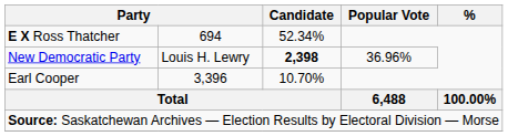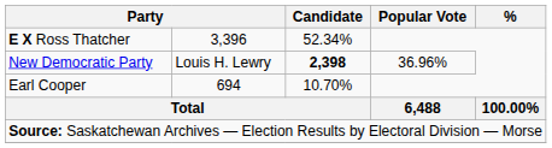 <table class="wikitable">
 <tr>
 <th colspan="2">Party</th>
 <th>Candidate</th>
 <th>Popular Vote</th>
 <th>%</th>
 </tr>
 <tr>
 <td><strong>E</strong> <strong>X</strong> Ross Thatcher</td>
-<td align=center>694</td>
+<td align=center>3,396</td>
 <td align=center>52.34%</td>
 </tr>
 <tr>
 <td><a href='#'>New Democratic Party</a></td>
 <td>Louis H. Lewry</td>
 <td align=center><strong>2,398</strong></td>
 <td align=center>36.96%</td>
 </tr>
 <tr>
 <td>Earl Cooper</td>
-<td align=center>3,396</td>
+<td align=center>694</td>
 <td align=center>10.70%</td>
 </tr>
 <tr>
 <th colspan=3>Total</th>
 <th>6,488</th>
 <th>100.00%</th>
 </tr>
 <tr>
 <td align="center" colspan=5><strong>Source:</strong> Saskatchewan Archives — Election Results by Electoral Division — Morse</td>
 </tr>
 <tr>
 </tr>
 </table>
